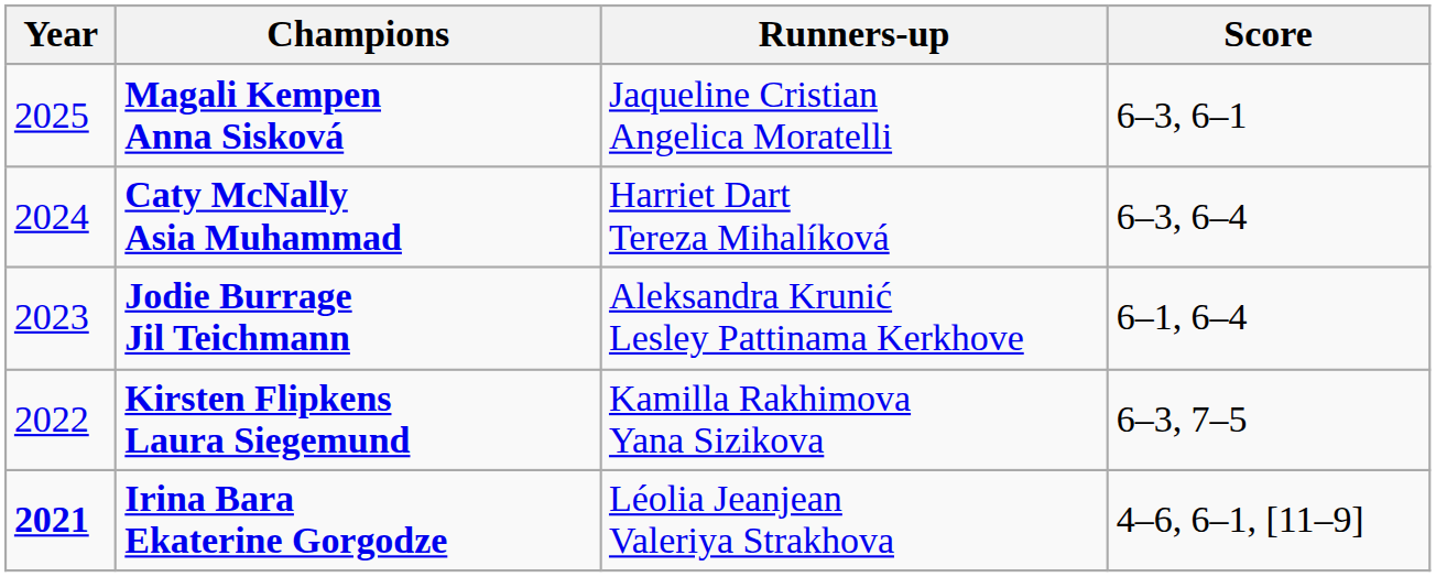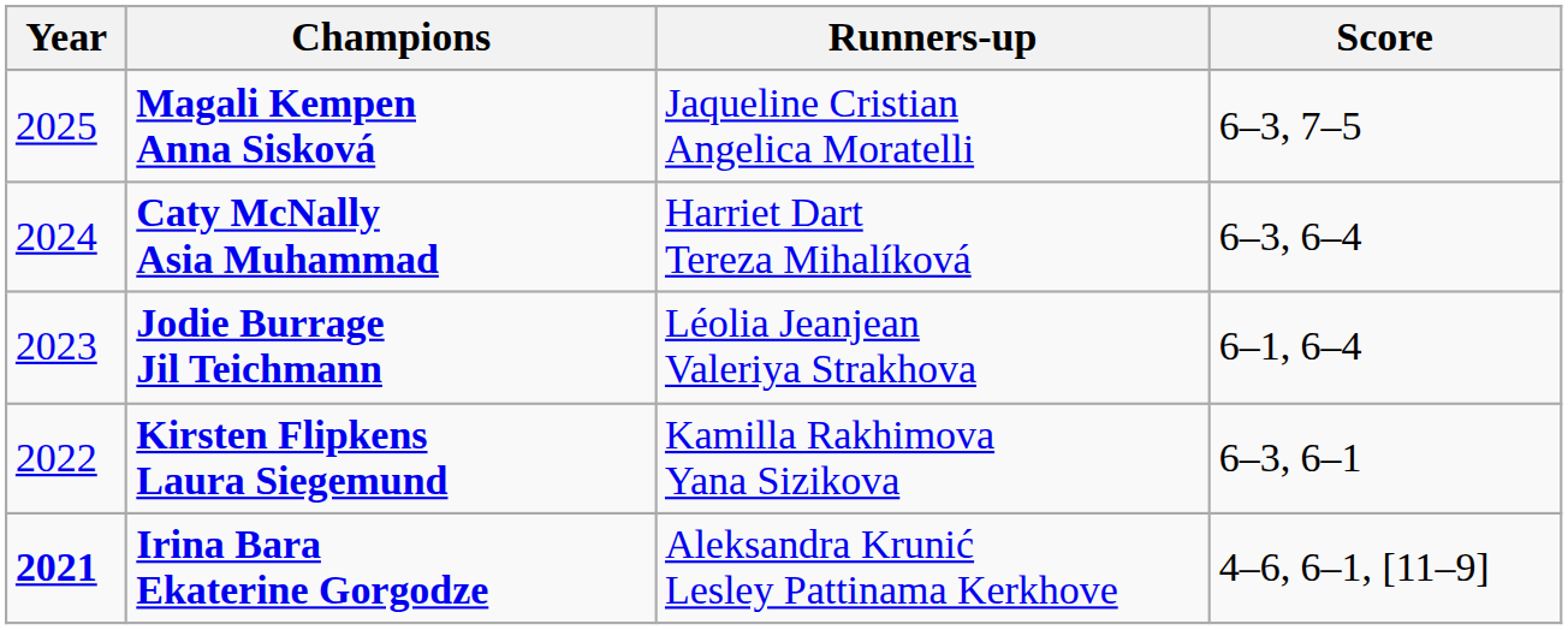 <table class="wikitable">
 <tr>
 <th style="width:40px">Year</th>
 <th style="width:200px">Champions</th>
 <th style="width:210px">Runners-up</th>
 <th style="width:130px" class="unsortable">Score</th>
 </tr>
 <tr>
 <td><a href='#'>2025</a></td>
 <td> <strong><a href='#'>Magali Kempen</a></strong> <br>  <strong><a href='#'>Anna Sisková</a></strong></td>
 <td> <a href='#'>Jaqueline Cristian</a> <br>  <a href='#'>Angelica Moratelli</a></td>
-<td>6–3, 6–1</td>
+<td>6–3, 7–5</td>
 </tr>
 <tr>
 <td><a href='#'>2024</a></td>
 <td> <strong><a href='#'>Caty McNally</a></strong> <br>  <strong><a href='#'>Asia Muhammad</a></strong></td>
 <td> <a href='#'>Harriet Dart</a> <br>  <a href='#'>Tereza Mihalíková</a></td>
 <td>6–3, 6–4</td>
 </tr>
 <tr>
 <td><a href='#'>2023</a></td>
 <td> <strong><a href='#'>Jodie Burrage</a></strong> <br>  <strong><a href='#'>Jil Teichmann</a></strong></td>
-<td> <a href='#'>Aleksandra Krunić</a> <br>  <a href='#'>Lesley Pattinama Kerkhove</a></td>
+<td> <a href='#'>Léolia Jeanjean</a> <br>  <a href='#'>Valeriya Strakhova</a></td>
 <td>6–1, 6–4</td>
 </tr>
 <tr>
 <td><a href='#'>2022</a></td>
 <td> <strong><a href='#'>Kirsten Flipkens</a></strong> <br>  <strong><a href='#'>Laura Siegemund</a></strong></td>
 <td> <a href='#'>Kamilla Rakhimova</a> <br>  <a href='#'>Yana Sizikova</a></td>
-<td>6–3, 7–5</td>
+<td>6–3, 6–1</td>
 </tr>
 <tr>
 <td><strong><a href='#'>2021</a></strong></td>
 <td> <strong><a href='#'>Irina Bara</a></strong> <br>  <strong><a href='#'>Ekaterine Gorgodze</a></strong></td>
-<td> <a href='#'>Léolia Jeanjean</a> <br>  <a href='#'>Valeriya Strakhova</a></td>
+<td> <a href='#'>Aleksandra Krunić</a> <br>  <a href='#'>Lesley Pattinama Kerkhove</a></td>
 <td>4–6, 6–1, [11–9]</td>
 </tr>
 </table>
